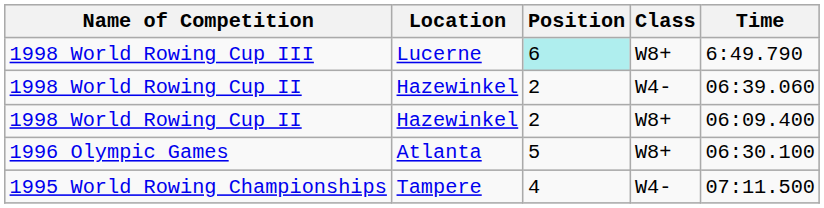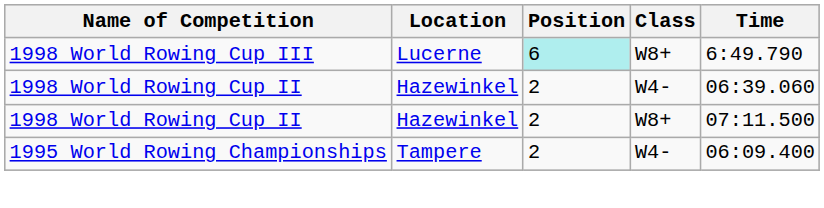 <table class="wikitable sortable">
 <tr>
 <th>Name of Competition</th>
 <th>Location</th>
 <th>Position</th>
 <th>Class</th>
 <th>Time</th>
 </tr>
 <tr>
 <td><a href='#'>1998 World Rowing Cup III</a></td>
 <td><a href='#'>Lucerne</a></td>
 <td style="background: paleturquoise;">6</td>
 <td>W8+</td>
 <td>6:49.790</td>
 </tr>
 <tr>
 <td><a href='#'>1998 World Rowing Cup II</a></td>
 <td><a href='#'>Hazewinkel</a></td>
 <td>2</td>
 <td>W4-</td>
 <td>06:39.060</td>
 </tr>
 <tr>
 <td><a href='#'>1998 World Rowing Cup II</a></td>
 <td><a href='#'>Hazewinkel</a></td>
 <td>2</td>
 <td>W8+</td>
-<td>06:09.400</td>
-</tr>
-<tr>
-<td><a href='#'>1996 Olympic Games</a></td>
-<td><a href='#'>Atlanta</a></td>
-<td>5</td>
-<td>W8+</td>
-<td>06:30.100</td>
+<td>07:11.500</td>
 </tr>
 <tr>
 <td><a href='#'>1995 World Rowing Championships</a></td>
 <td><a href='#'>Tampere</a></td>
-<td>4</td>
+<td>2</td>
 <td>W4-</td>
-<td>07:11.500</td>
+<td>06:09.400</td>
 </tr>
 </table>
